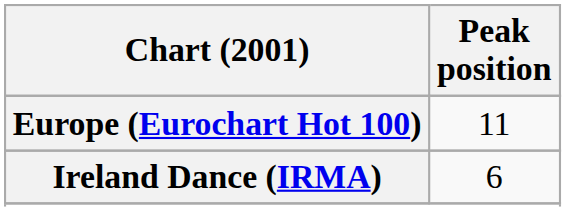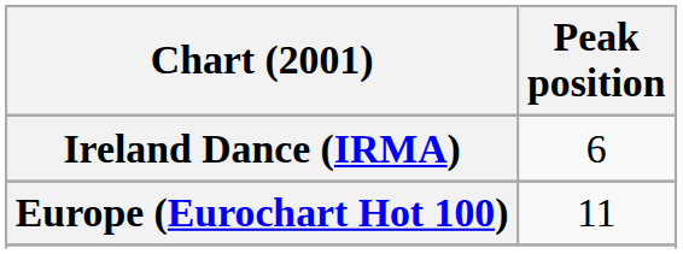 <table class="wikitable sortable plainrowheaders" style="text-align:center">
 <tr>
 <th scope="col">Chart (2001)</th>
 <th scope="col">Peak<br>position</th>
+</tr>
+<tr>
+</tr>
+<tr>
+<th scope="row">Ireland Dance (<a href='#'>IRMA</a>)</th>
+<td>6</td>
 </tr>
 <tr>
 </tr>
 <tr>
 <th scope="row">Europe (<a href='#'>Eurochart Hot 100</a>)</th>
 <td>11</td>
 </tr>
 <tr>
 </tr>
 <tr>
-<th scope="row">Ireland Dance (<a href='#'>IRMA</a>)</th>
-<td>6</td>
-</tr>
-<tr>
-</tr>
-<tr>
 </tr>
 <tr>
 </tr>
 <tr>
 </tr>
 </table>
